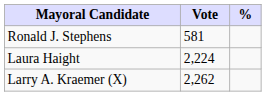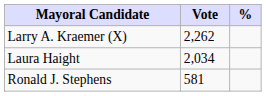 <table class="wikitable">
 <tr>
 <th style="background:#ddf; width:200px;">Mayoral Candidate </th>
 <th style="background:#ddf; width:50px;">Vote</th>
 <th style="background:#ddf; width:30px;">%</th>
 </tr>
 <tr>
+<td>Larry A. Kraemer (X)</td>
+<td>2,262</td>
+<td></td>
+</tr>
+<tr>
+<td>Laura Haight</td>
+<td>2,034</td>
+<td></td>
+</tr>
+<tr>
 <td>Ronald J. Stephens</td>
 <td>581</td>
 <td></td>
 </tr>
-<tr>
-<td>Laura Haight</td>
-<td>2,224</td>
-<td></td>
-</tr>
-<tr>
-<td>Larry A. Kraemer (X)</td>
-<td>2,262</td>
-<td></td>
-</tr>
 </table>
